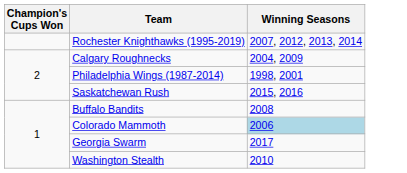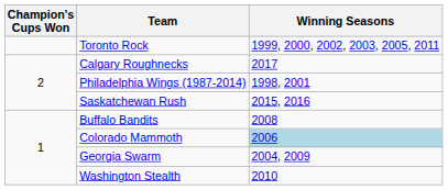 <table class="wikitable" style="font-size: 95%">
 <tr bgcolor="#efefef">
 <th>Champion's <br> Cups Won</th>
 <th>Team</th>
 <th>Winning Seasons</th>
 </tr>
 <tr>
 <td></td>
-<td><a href='#'>Rochester Knighthawks (1995-2019)</a></td>
-<td><a href='#'>2007</a>, <a href='#'>2012</a>, <a href='#'>2013</a>, <a href='#'>2014</a></td>
+<td><a href='#'>Toronto Rock</a></td>
+<td><a href='#'>1999</a>, <a href='#'>2000</a>, <a href='#'>2002</a>, <a href='#'>2003</a>, <a href='#'>2005</a>, <a href='#'>2011</a></td>
 </tr>
 <tr>
 <td rowspan=3 style="text-align:center;">2</td>
 <td><a href='#'>Calgary Roughnecks</a></td>
-<td><a href='#'>2004</a>, <a href='#'>2009</a></td>
+<td><a href='#'>2017</a></td>
 </tr>
 <tr>
 <td><a href='#'>Philadelphia Wings (1987-2014)</a></td>
 <td><a href='#'>1998</a>, <a href='#'>2001</a></td>
 </tr>
 <tr>
 <td><a href='#'>Saskatchewan Rush</a></td>
 <td><a href='#'>2015</a>, <a href='#'>2016</a></td>
 </tr>
 <tr>
 <td rowspan=4 style="text-align:center;">1</td>
 <td><a href='#'>Buffalo Bandits</a></td>
 <td><a href='#'>2008</a></td>
 </tr>
 <tr>
 <td><a href='#'>Colorado Mammoth</a></td>
 <td style="background: lightblue;"><a href='#'>2006</a></td>
 </tr>
 <tr>
 <td><a href='#'>Georgia Swarm</a></td>
-<td><a href='#'>2017</a></td>
+<td><a href='#'>2004</a>, <a href='#'>2009</a></td>
 </tr>
 <tr>
 <td><a href='#'>Washington Stealth</a></td>
 <td><a href='#'>2010</a></td>
 </tr>
 </table>
